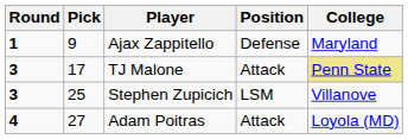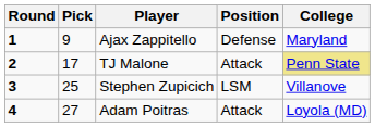 <table class="wikitable">
 <tr>
 <th>Round</th>
 <th>Pick</th>
 <th>Player</th>
 <th>Position</th>
 <th>College</th>
 </tr>
 <tr>
 <td><strong>1</strong></td>
 <td>9</td>
 <td>Ajax Zappitello</td>
 <td>Defense</td>
 <td><a href='#'>Maryland</a></td>
 </tr>
 <tr>
-<td><strong>3</strong></td>
+<td><strong>2</strong></td>
 <td>17</td>
 <td>TJ Malone</td>
 <td>Attack</td>
 <td style="background: khaki;"><a href='#'>Penn State</a></td>
 </tr>
 <tr>
 <td><strong>3</strong></td>
 <td>25</td>
 <td>Stephen Zupicich</td>
 <td>LSM</td>
 <td><a href='#'>Villanove</a></td>
 </tr>
 <tr>
 <td><strong>4</strong></td>
 <td>27</td>
 <td>Adam Poitras</td>
 <td>Attack</td>
 <td><a href='#'>Loyola (MD)</a></td>
 </tr>
 </table>
